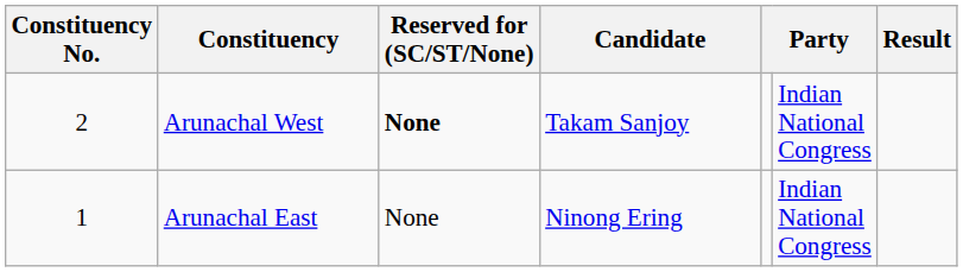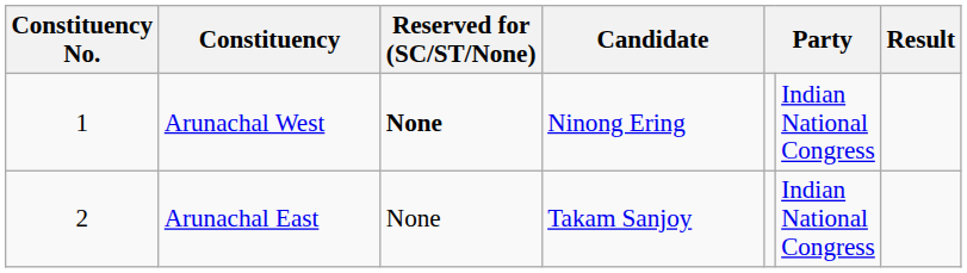 <table class= "wikitable sortable">
 <tr>
 <th>Constituency <br> No.</th>
 <th style="width:180px;">Constituency</th>
 <th>Reserved for<br>(SC/ST/None)</th>
 <th style="width:200px;">Candidate</th>
 <th colspan="2">Party</th>
 <th>Result</th>
 </tr>
 <tr>
-<td align="center">2</td>
+<td align="center">1</td>
 <td><a href='#'>Arunachal West</a></td>
 <td><strong>None</strong></td>
+<td><a href='#'>Ninong Ering</a></td>
+<td bgcolor=></td>
+<td><a href='#'>Indian National Congress</a></td>
+<td></td>
+</tr>
+<tr>
+<td align="center">2</td>
+<td><a href='#'>Arunachal East</a></td>
+<td>None</td>
 <td><a href='#'>Takam Sanjoy</a></td>
 <td bgcolor=></td>
 <td><a href='#'>Indian National Congress</a></td>
 <td></td>
 </tr>
-<tr>
-<td align="center">1</td>
-<td><a href='#'>Arunachal East</a></td>
-<td>None</td>
-<td><a href='#'>Ninong Ering</a></td>
-<td bgcolor=></td>
-<td><a href='#'>Indian National Congress</a></td>
-<td></td>
-</tr>
 </table>
